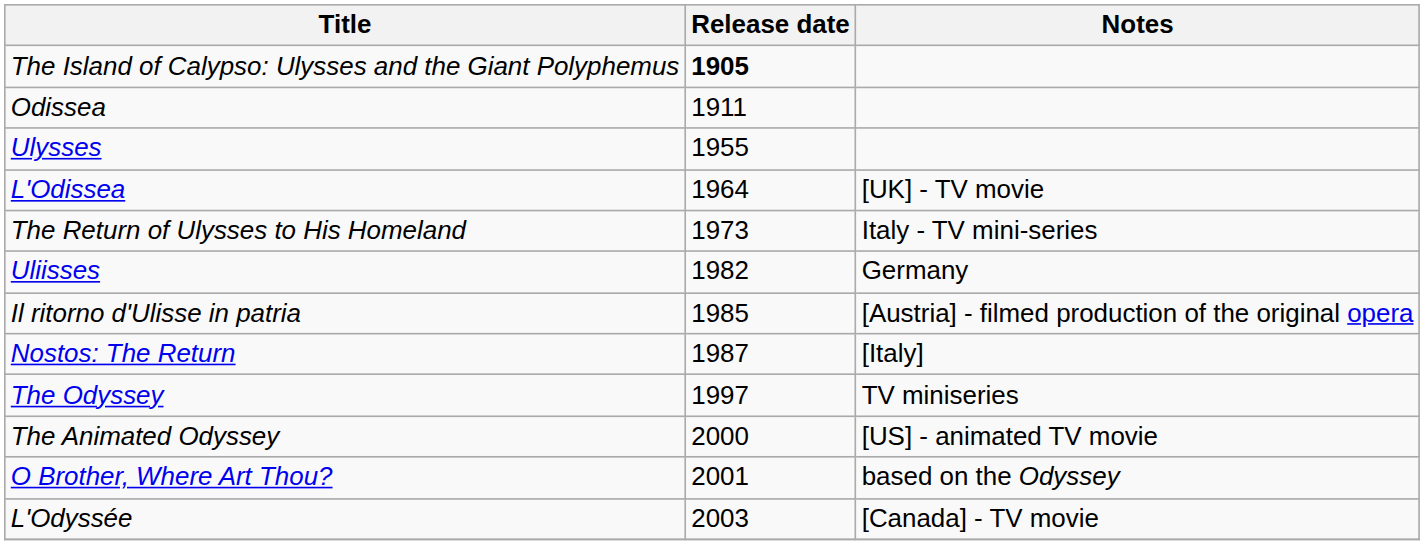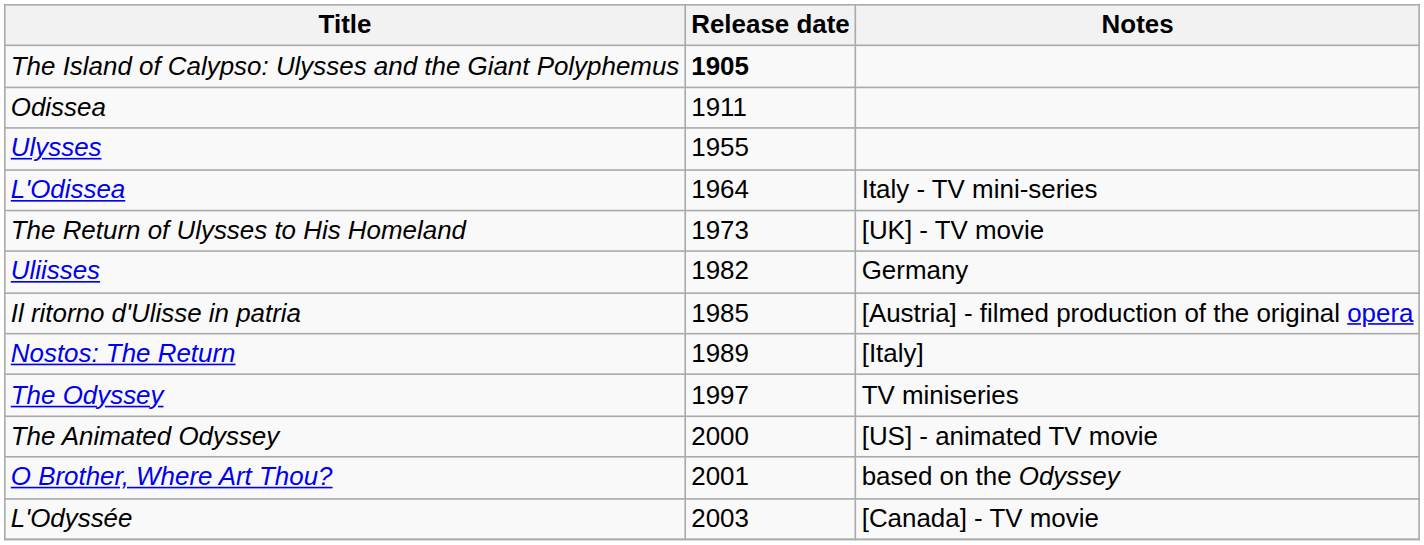 <table class="wikitable sortable">
 <tr>
 <th scope="col">Title</th>
 <th scope="col">Release date</th>
 <th scope="col" class="unsortable">Notes</th>
 </tr>
 <tr>
 <td><em>The Island of Calypso: Ulysses and the Giant Polyphemus</em></td>
 <td><strong>1905</strong></td>
 <td></td>
 </tr>
 <tr>
 <td><em>Odissea</em></td>
 <td>1911</td>
 <td></td>
 </tr>
 <tr>
 <td><em><a href='#'>Ulysses</a></em></td>
 <td>1955</td>
 <td></td>
 </tr>
 <tr>
 <td><em><a href='#'>L'Odissea</a></em></td>
 <td>1964</td>
-<td>[UK] - TV movie</td>
+<td>Italy - TV mini-series</td>
 </tr>
 <tr>
 <td><em>The Return of Ulysses to His Homeland</em></td>
 <td>1973</td>
-<td>Italy - TV mini-series</td>
+<td>[UK] - TV movie</td>
 </tr>
 <tr>
 <td><em><a href='#'>Uliisses</a></em></td>
 <td>1982</td>
 <td>Germany</td>
 </tr>
 <tr>
 <td><em>Il ritorno d'Ulisse in patria</em></td>
 <td>1985</td>
 <td>[Austria] - filmed production of the original <a href='#'>opera</a></td>
 </tr>
 <tr>
 <td><em><a href='#'>Nostos: The Return</a></em></td>
-<td>1987</td>
+<td>1989</td>
 <td>[Italy]</td>
 </tr>
 <tr>
 <td><em><a href='#'>The Odyssey</a></em></td>
 <td>1997</td>
 <td>TV miniseries</td>
 </tr>
 <tr>
 <td><em>The Animated Odyssey</em></td>
 <td>2000</td>
 <td>[US] - animated TV movie</td>
 </tr>
 <tr>
 <td><em><a href='#'>O Brother, Where Art Thou?</a></em></td>
 <td>2001</td>
 <td>based on the <em>Odyssey</em></td>
 </tr>
 <tr>
 <td><em>L'Odyssée</em></td>
 <td>2003</td>
 <td>[Canada] - TV movie</td>
 </tr>
 <tr>
 </tr>
 </table>
